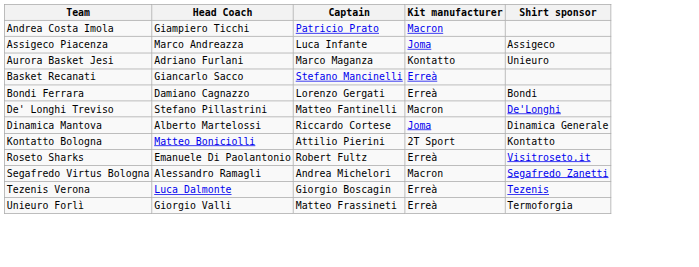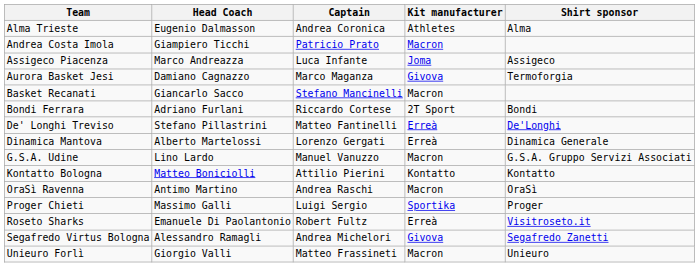 <table class="wikitable sortable" style="text-align: left;">
 <tr>
 <th>Team</th>
 <th>Head Coach</th>
 <th>Captain</th>
 <th>Kit manufacturer</th>
 <th>Shirt sponsor</th>
+</tr>
+<tr>
+<td>Alma Trieste</td>
+<td> Eugenio Dalmasson</td>
+<td> Andrea Coronica</td>
+<td>Athletes</td>
+<td>Alma</td>
 </tr>
 <tr>
 <td>Andrea Costa Imola</td>
 <td> Giampiero Ticchi</td>
 <td> <a href='#'>Patricio Prato</a></td>
 <td><a href='#'>Macron</a></td>
 <td></td>
 </tr>
 <tr>
 <td>Assigeco Piacenza</td>
 <td> Marco Andreazza</td>
 <td> Luca Infante</td>
 <td><a href='#'>Joma</a></td>
 <td>Assigeco</td>
 </tr>
 <tr>
 <td>Aurora Basket Jesi</td>
-<td> Adriano Furlani</td>
+<td> Damiano Cagnazzo</td>
 <td> Marco Maganza</td>
-<td>Kontatto</td>
-<td>Unieuro</td>
+<td><a href='#'>Givova</a></td>
+<td>Termoforgia</td>
 </tr>
 <tr>
 <td>Basket Recanati</td>
 <td> Giancarlo Sacco</td>
 <td> <a href='#'>Stefano Mancinelli</a></td>
-<td><a href='#'>Erreà</a></td>
+<td>Macron</td>
 <td></td>
 </tr>
 <tr>
 <td>Bondi Ferrara</td>
-<td> Damiano Cagnazzo</td>
-<td> Lorenzo Gergati</td>
-<td>Erreà</td>
+<td> Adriano Furlani</td>
+<td> Riccardo Cortese</td>
+<td>2T Sport</td>
 <td>Bondi</td>
 </tr>
 <tr>
 <td>De' Longhi Treviso</td>
 <td> Stefano Pillastrini</td>
 <td> Matteo Fantinelli</td>
-<td>Macron</td>
+<td><a href='#'>Erreà</a></td>
 <td><a href='#'>De'Longhi</a></td>
 </tr>
 <tr>
 <td>Dinamica Mantova</td>
 <td> Alberto Martelossi</td>
-<td> Riccardo Cortese</td>
-<td><a href='#'>Joma</a></td>
+<td> Lorenzo Gergati</td>
+<td>Erreà</td>
 <td>Dinamica Generale</td>
+</tr>
+<tr>
+<td>G.S.A. Udine</td>
+<td> Lino Lardo</td>
+<td> Manuel Vanuzzo</td>
+<td>Macron</td>
+<td>G.S.A. Gruppo Servizi Associati</td>
 </tr>
 <tr>
 <td>Kontatto Bologna</td>
 <td> <a href='#'>Matteo Boniciolli</a></td>
 <td> Attilio Pierini</td>
-<td>2T Sport</td>
 <td>Kontatto</td>
+<td>Kontatto</td>
+</tr>
+<tr>
+<td>OraSì Ravenna</td>
+<td> Antimo Martino</td>
+<td> Andrea Raschi</td>
+<td>Macron</td>
+<td>OraSì</td>
+</tr>
+<tr>
+<td>Proger Chieti</td>
+<td> Massimo Galli</td>
+<td> Luigi Sergio</td>
+<td><a href='#'>Sportika</a></td>
+<td>Proger</td>
 </tr>
 <tr>
 <td>Roseto Sharks</td>
 <td> Emanuele Di Paolantonio</td>
 <td> Robert Fultz</td>
 <td>Erreà</td>
 <td><a href='#'>Visitroseto.it</a></td>
 </tr>
 <tr>
 <td>Segafredo Virtus Bologna</td>
 <td> Alessandro Ramagli</td>
 <td> Andrea Michelori</td>
-<td>Macron</td>
+<td><a href='#'>Givova</a></td>
 <td><a href='#'>Segafredo Zanetti</a></td>
-</tr>
-<tr>
-<td>Tezenis Verona</td>
-<td> <a href='#'>Luca Dalmonte</a></td>
-<td> Giorgio Boscagin</td>
-<td>Erreà</td>
-<td><a href='#'>Tezenis</a></td>
 </tr>
 <tr>
 <td>Unieuro Forlì</td>
 <td> Giorgio Valli</td>
 <td> Matteo Frassineti</td>
-<td>Erreà</td>
-<td>Termoforgia</td>
+<td>Macron</td>
+<td>Unieuro</td>
 </tr>
 </table>
